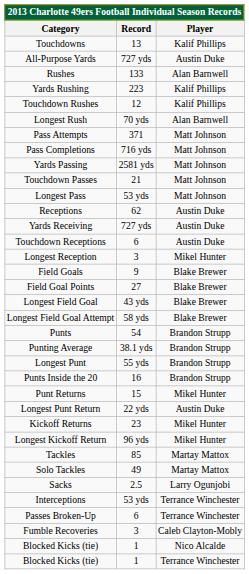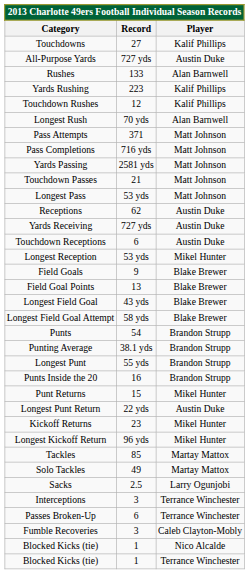 <table class="wikitable sortable collapsible collapsed" style="text-align:center">
 <tr>
 <th colspan=4 style="background:#006338;color:#FFFFFF;border:2px solid #999933">2013 Charlotte 49ers Football Individual Season Records</th>
 </tr>
 <tr>
 <th>Category</th>
 <th>Record</th>
 <th>Player</th>
 </tr>
 <tr>
 <td>Touchdowns</td>
-<td>13</td>
+<td>27</td>
 <td>Kalif Phillips</td>
 </tr>
 <tr>
 <td>All-Purpose Yards</td>
 <td>727 yds</td>
 <td>Austin Duke</td>
 </tr>
 <tr>
 <td>Rushes</td>
 <td>133</td>
 <td>Alan Barnwell</td>
 </tr>
 <tr>
 <td>Yards Rushing</td>
 <td>223</td>
 <td>Kalif Phillips</td>
 </tr>
 <tr>
 <td>Touchdown Rushes</td>
 <td>12</td>
 <td>Kalif Phillips</td>
 </tr>
 <tr>
 <td>Longest Rush</td>
 <td>70 yds</td>
 <td>Alan Barnwell</td>
 </tr>
 <tr>
 <td>Pass Attempts</td>
 <td>371</td>
 <td>Matt Johnson</td>
 </tr>
 <tr>
 <td>Pass Completions</td>
 <td>716 yds</td>
 <td>Matt Johnson</td>
 </tr>
 <tr>
 <td>Yards Passing</td>
 <td>2581 yds</td>
 <td>Matt Johnson</td>
 </tr>
 <tr>
 <td>Touchdown Passes</td>
 <td>21</td>
 <td>Matt Johnson</td>
 </tr>
 <tr>
 <td>Longest Pass</td>
 <td>53 yds</td>
 <td>Matt Johnson</td>
 </tr>
 <tr>
 <td>Receptions</td>
 <td>62</td>
 <td>Austin Duke</td>
 </tr>
 <tr>
 <td>Yards Receiving</td>
 <td>727 yds</td>
 <td>Austin Duke</td>
 </tr>
 <tr>
 <td>Touchdown Receptions</td>
 <td>6</td>
 <td>Austin Duke</td>
 </tr>
 <tr>
 <td>Longest Reception</td>
-<td>3</td>
+<td>53 yds</td>
 <td>Mikel Hunter</td>
 </tr>
 <tr>
 <td>Field Goals</td>
 <td>9</td>
 <td>Blake Brewer</td>
 </tr>
 <tr>
 <td>Field Goal Points</td>
-<td>27</td>
+<td>13</td>
 <td>Blake Brewer</td>
 </tr>
 <tr>
 <td>Longest Field Goal</td>
 <td>43 yds</td>
 <td>Blake Brewer</td>
 </tr>
 <tr>
 <td>Longest Field Goal Attempt</td>
 <td>58 yds</td>
 <td>Blake Brewer</td>
 </tr>
 <tr>
 <td>Punts</td>
 <td>54</td>
 <td>Brandon Strupp</td>
 </tr>
 <tr>
 <td>Punting Average</td>
 <td>38.1 yds</td>
 <td>Brandon Strupp</td>
 </tr>
 <tr>
 <td>Longest Punt</td>
 <td>55 yds</td>
 <td>Brandon Strupp</td>
 </tr>
 <tr>
 <td>Punts Inside the 20</td>
 <td>16</td>
 <td>Brandon Strupp</td>
 </tr>
 <tr>
 <td>Punt Returns</td>
 <td>15</td>
 <td>Mikel Hunter</td>
 </tr>
 <tr>
 <td>Longest Punt Return</td>
 <td>22 yds</td>
 <td>Austin Duke</td>
 </tr>
 <tr>
 <td>Kickoff Returns</td>
 <td>23</td>
 <td>Mikel Hunter</td>
 </tr>
 <tr>
 <td>Longest Kickoff Return</td>
 <td>96 yds</td>
 <td>Mikel Hunter</td>
 </tr>
 <tr>
 <td>Tackles</td>
 <td>85</td>
 <td>Martay Mattox</td>
 </tr>
 <tr>
 <td>Solo Tackles</td>
 <td>49</td>
 <td>Martay Mattox</td>
 </tr>
 <tr>
 <td>Sacks</td>
 <td>2.5</td>
 <td>Larry Ogunjobi</td>
 </tr>
 <tr>
 <td>Interceptions</td>
-<td>53 yds</td>
+<td>3</td>
 <td>Terrance Winchester</td>
 </tr>
 <tr>
 <td>Passes Broken-Up</td>
 <td>6</td>
 <td>Terrance Winchester</td>
 </tr>
 <tr>
 <td>Fumble Recoveries</td>
 <td>3</td>
 <td>Caleb Clayton-Mobly</td>
 </tr>
 <tr>
 <td>Blocked Kicks (tie)</td>
 <td>1</td>
 <td>Nico Alcalde</td>
 </tr>
 <tr>
 <td>Blocked Kicks (tie)</td>
 <td>1</td>
 <td>Terrance Winchester</td>
 </tr>
 </table>
